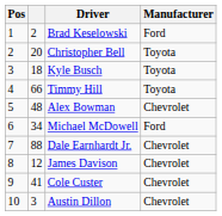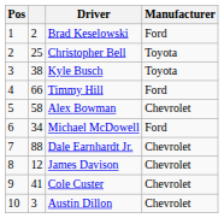 <table class="wikitable" style="font-size:98%">
 <tr>
 <th>Pos</th>
 <th></th>
 <th>Driver</th>
 <th>Manufacturer</th>
 </tr>
 <tr>
 <td>1</td>
 <td>2</td>
 <td><a href='#'>Brad Keselowski</a></td>
 <td>Ford</td>
 </tr>
 <tr>
 <td>2</td>
-<td>20</td>
+<td>25</td>
 <td><a href='#'>Christopher Bell</a></td>
 <td>Toyota</td>
 </tr>
 <tr>
 <td>3</td>
-<td>18</td>
+<td>38</td>
 <td><a href='#'>Kyle Busch</a></td>
 <td>Toyota</td>
 </tr>
 <tr>
 <td>4</td>
 <td>66</td>
 <td><a href='#'>Timmy Hill</a></td>
-<td>Toyota</td>
+<td>Ford</td>
 </tr>
 <tr>
 <td>5</td>
-<td>48</td>
+<td>58</td>
 <td><a href='#'>Alex Bowman</a></td>
 <td>Chevrolet</td>
 </tr>
 <tr>
 <td>6</td>
 <td>34</td>
 <td><a href='#'>Michael McDowell</a></td>
 <td>Ford</td>
 </tr>
 <tr>
 <td>7</td>
 <td>88</td>
 <td><a href='#'>Dale Earnhardt Jr.</a></td>
 <td>Chevrolet</td>
 </tr>
 <tr>
 <td>8</td>
 <td>12</td>
 <td><a href='#'>James Davison</a></td>
 <td>Chevrolet</td>
 </tr>
 <tr>
 <td>9</td>
 <td>41</td>
 <td><a href='#'>Cole Custer</a></td>
 <td>Chevrolet</td>
 </tr>
 <tr>
 <td>10</td>
 <td>3</td>
 <td><a href='#'>Austin Dillon</a></td>
 <td>Chevrolet</td>
 </tr>
 </table>
